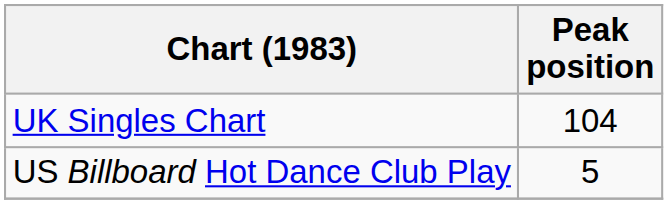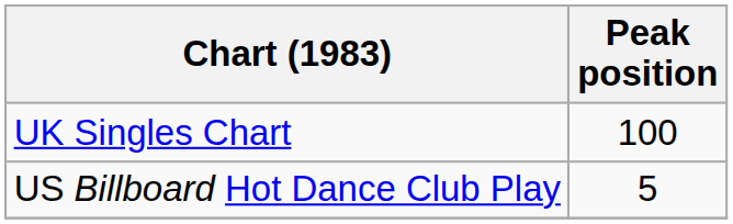 <table class="wikitable">
 <tr>
 <th>Chart (1983)</th>
 <th>Peak<br>position</th>
 </tr>
 <tr>
 <td><a href='#'>UK Singles Chart</a></td>
-<td align="center">104</td>
+<td align="center">100</td>
 </tr>
 <tr>
 <td>US <em>Billboard</em> <a href='#'>Hot Dance Club Play</a></td>
 <td align="center">5</td>
 </tr>
 <tr>
 </tr>
 </table>
